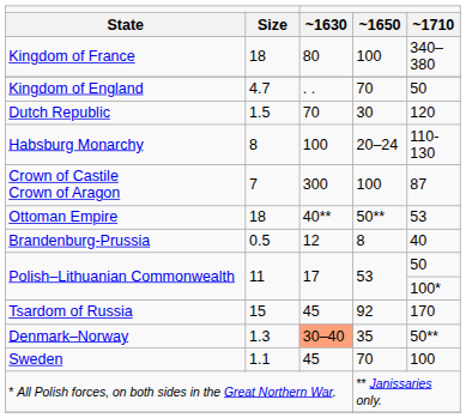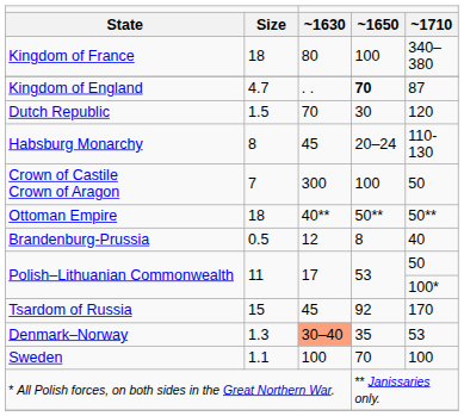 <table align=left class="wikitable">
 <tr>
 <td colspan=2></td>
 <td colspan=6></td>
 </tr>
 <tr>
 <th align="left" width="250"><strong>State</strong></th>
 <th align="left" width="50"><strong>Size</strong></th>
 <th align="left" width="50"><strong>~1630</strong></th>
 <th align="left" width="50"><strong>~1650</strong></th>
 <th align="left" width="50"><strong>~1710</strong></th>
 </tr>
 <tr>
 <td><a href='#'>Kingdom of France</a></td>
 <td>18 </td>
 <td>80 </td>
 <td>100  </td>
 <td>340–380  </td>
 </tr>
 <tr>
 </tr>
 <tr>
 <td><a href='#'>Kingdom of England</a></td>
 <td>4.7 </td>
 <td>. .</td>
-<td>70 </td>
-<td>50 </td>
+<td><strong>70 </strong></td>
+<td>87 </td>
 </tr>
 <tr>
 <td><a href='#'>Dutch Republic</a></td>
 <td>1.5 </td>
 <td>70 </td>
 <td>30 </td>
 <td>120 </td>
 </tr>
 <tr>
 <td><a href='#'>Habsburg Monarchy</a></td>
 <td>8 </td>
-<td>100 </td>
+<td>45 </td>
 <td>20–24 </td>
 <td>110-130 </td>
 </tr>
 <tr>
 <td><a href='#'>Crown of Castile</a><br><a href='#'>Crown of Aragon</a></td>
 <td>7 </td>
 <td>300 </td>
 <td>100 </td>
-<td>87 </td>
+<td>50 </td>
 </tr>
 <tr>
 <td><a href='#'>Ottoman Empire</a></td>
 <td>18 </td>
 <td>40** </td>
 <td>50** </td>
-<td>53 </td>
+<td>50** </td>
 </tr>
 <tr>
 <td><a href='#'>Brandenburg-Prussia</a></td>
 <td>0.5 </td>
 <td>12 </td>
 <td>8 </td>
 <td>40 </td>
 </tr>
 <tr>
 <td rowspan=2><a href='#'>Polish–Lithuanian Commonwealth</a></td>
 <td rowspan=2>11 </td>
 <td rowspan=2>17 </td>
 <td rowspan=2>53 </td>
 <td>50 </td>
 </tr>
 <tr>
 <td>100* </td>
 </tr>
 <tr>
 <td><a href='#'>Tsardom of Russia</a></td>
 <td>15 </td>
 <td>45 </td>
 <td>92 </td>
 <td>170 </td>
 </tr>
 <tr>
 <td><a href='#'>Denmark–Norway</a></td>
 <td>1.3 </td>
 <td style="background: lightsalmon;">30–40 </td>
 <td>35 </td>
-<td>50** </td>
+<td>53 </td>
 </tr>
 <tr>
 <td><a href='#'>Sweden</a></td>
 <td>1.1 </td>
-<td>45 </td>
+<td>100 </td>
 <td>70  </td>
 <td>100 </td>
 </tr>
 <tr>
 <td colspan=3><small>* <em>All Polish forces, on both sides in the <a href='#'>Great Northern War</a>.</em></small></td>
 <td colspan=5><small> ** <em><a href='#'>Janissaries</a> only.</em></small></td>
 </tr>
 <tr>
 </tr>
 </table>
